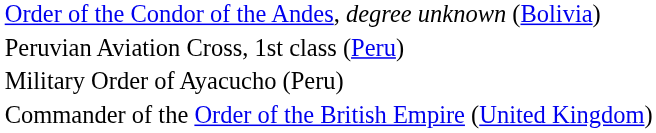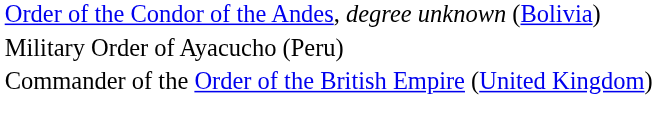 <table>
 <tr>
 <td></td>
 <td><a href='#'>Order of the Condor of the Andes</a>, <em>degree unknown</em> (<a href='#'>Bolivia</a>)</td>
-</tr>
-<tr>
-<td></td>
-<td>Peruvian Aviation Cross, 1st class (<a href='#'>Peru</a>)</td>
 </tr>
 <tr>
 <td></td>
 <td>Military Order of Ayacucho (Peru)</td>
 </tr>
 <tr>
 <td></td>
 <td>Commander of the <a href='#'>Order of the British Empire</a> (<a href='#'>United Kingdom</a>)</td>
 </tr>
 <tr>
 </tr>
 </table>
